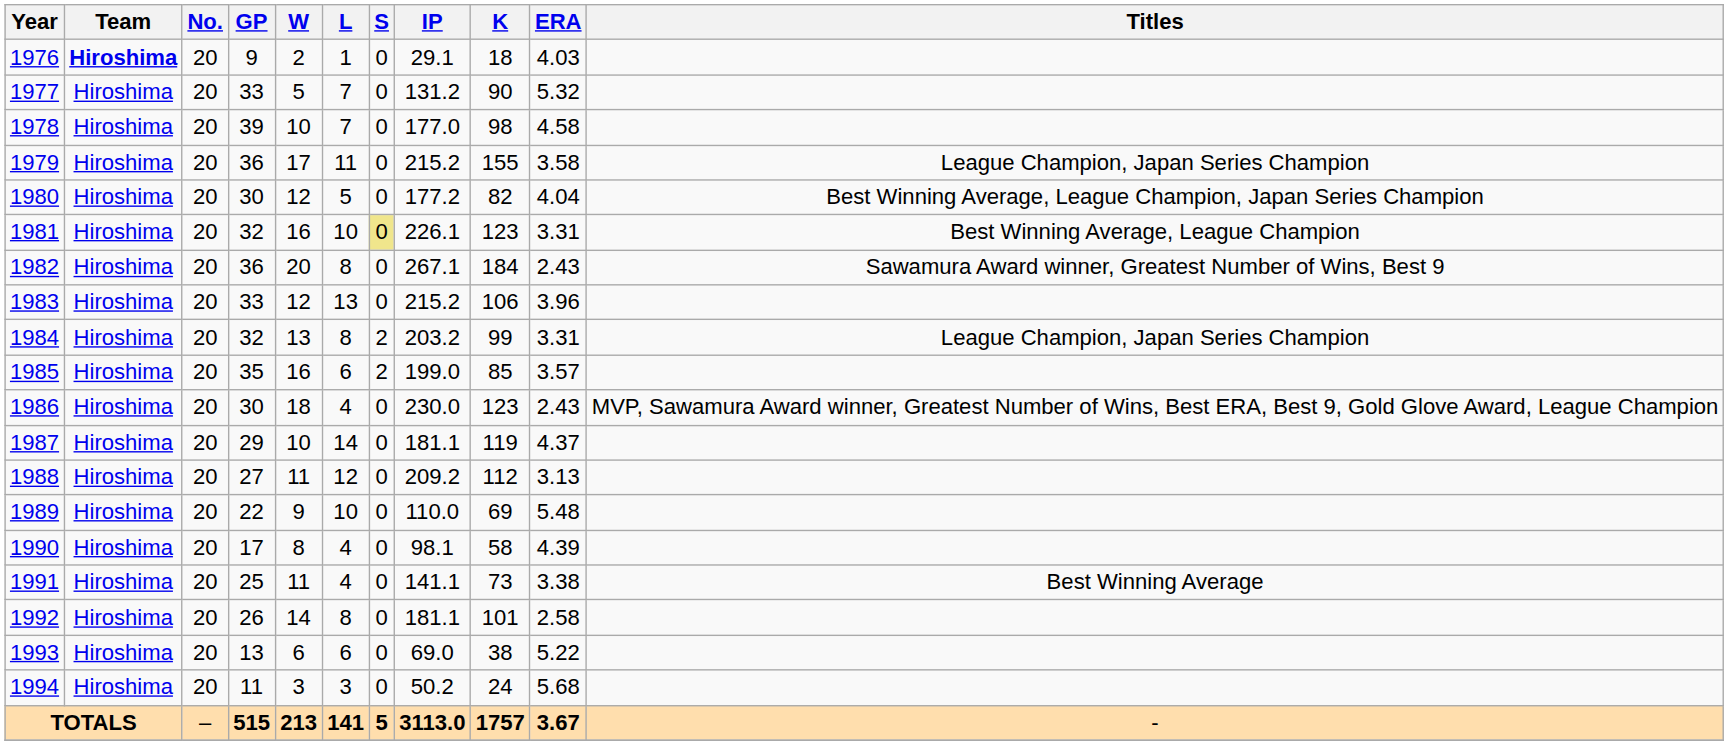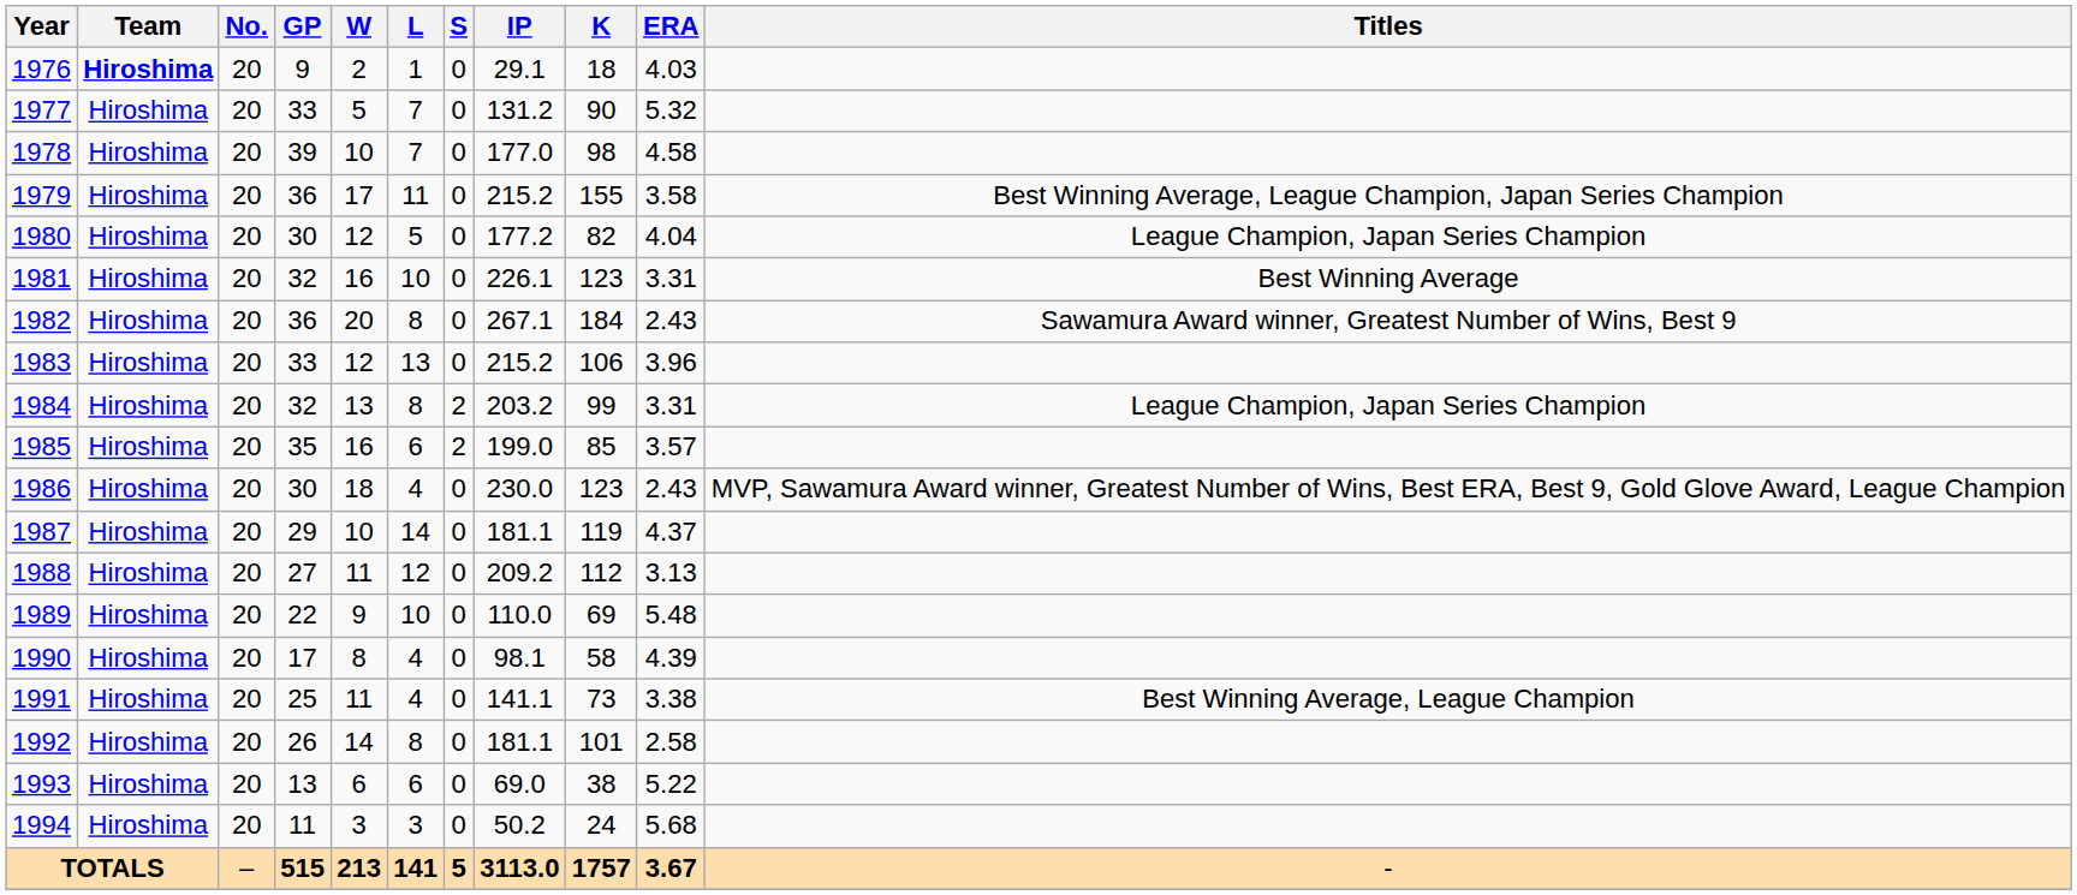 <table class="wikitable" style="margin:1em auto;">
 <tr>
 <th>Year</th>
 <th>Team</th>
 <th><a href='#'>No.</a></th>
 <th><a href='#'>GP</a></th>
 <th><a href='#'>W</a></th>
 <th><a href='#'>L</a></th>
 <th><a href='#'>S</a></th>
 <th><a href='#'>IP</a></th>
 <th><a href='#'>K</a></th>
 <th><a href='#'>ERA</a></th>
 <th>Titles</th>
 </tr>
 <tr align=center>
 <td><a href='#'>1976</a></td>
 <td><strong><a href='#'>Hiroshima</a></strong></td>
 <td>20</td>
 <td>9</td>
 <td>2</td>
 <td>1</td>
 <td>0</td>
 <td>29.1</td>
 <td>18</td>
 <td>4.03</td>
 <td></td>
 </tr>
 <tr align=center>
 <td><a href='#'>1977</a></td>
 <td><a href='#'>Hiroshima</a></td>
 <td>20</td>
 <td>33</td>
 <td>5</td>
 <td>7</td>
 <td>0</td>
 <td>131.2</td>
 <td>90</td>
 <td>5.32</td>
 <td></td>
 </tr>
 <tr align=center>
 <td><a href='#'>1978</a></td>
 <td><a href='#'>Hiroshima</a></td>
 <td>20</td>
 <td>39</td>
 <td>10</td>
 <td>7</td>
 <td>0</td>
 <td>177.0</td>
 <td>98</td>
 <td>4.58</td>
 <td></td>
 </tr>
 <tr align=center>
 <td><a href='#'>1979</a></td>
 <td><a href='#'>Hiroshima</a></td>
 <td>20</td>
 <td>36</td>
 <td>17</td>
 <td>11</td>
 <td>0</td>
 <td>215.2</td>
 <td>155</td>
 <td>3.58</td>
-<td>League Champion, Japan Series Champion</td>
+<td>Best Winning Average, League Champion, Japan Series Champion</td>
 </tr>
 <tr align=center>
 <td><a href='#'>1980</a></td>
 <td><a href='#'>Hiroshima</a></td>
 <td>20</td>
 <td>30</td>
 <td>12</td>
 <td>5</td>
 <td>0</td>
 <td>177.2</td>
 <td>82</td>
 <td>4.04</td>
-<td>Best Winning Average, League Champion, Japan Series Champion</td>
+<td>League Champion, Japan Series Champion</td>
 </tr>
 <tr align=center>
 <td><a href='#'>1981</a></td>
 <td><a href='#'>Hiroshima</a></td>
 <td>20</td>
 <td>32</td>
 <td>16</td>
 <td>10</td>
-<td style="background: khaki;">0</td>
+<td>0</td>
 <td>226.1</td>
 <td>123</td>
 <td>3.31</td>
-<td>Best Winning Average, League Champion</td>
+<td>Best Winning Average</td>
 </tr>
 <tr align=center>
 <td><a href='#'>1982</a></td>
 <td><a href='#'>Hiroshima</a></td>
 <td>20</td>
 <td>36</td>
 <td>20</td>
 <td>8</td>
 <td>0</td>
 <td>267.1</td>
 <td>184</td>
 <td>2.43</td>
 <td>Sawamura Award winner, Greatest Number of Wins, Best 9</td>
 </tr>
 <tr align=center>
 <td><a href='#'>1983</a></td>
 <td><a href='#'>Hiroshima</a></td>
 <td>20</td>
 <td>33</td>
 <td>12</td>
 <td>13</td>
 <td>0</td>
 <td>215.2</td>
 <td>106</td>
 <td>3.96</td>
 <td></td>
 </tr>
 <tr align=center>
 <td><a href='#'>1984</a></td>
 <td><a href='#'>Hiroshima</a></td>
 <td>20</td>
 <td>32</td>
 <td>13</td>
 <td>8</td>
 <td>2</td>
 <td>203.2</td>
 <td>99</td>
 <td>3.31</td>
 <td>League Champion, Japan Series Champion</td>
 </tr>
 <tr align=center>
 <td><a href='#'>1985</a></td>
 <td><a href='#'>Hiroshima</a></td>
 <td>20</td>
 <td>35</td>
 <td>16</td>
 <td>6</td>
 <td>2</td>
 <td>199.0</td>
 <td>85</td>
 <td>3.57</td>
 <td></td>
 </tr>
 <tr align=center>
 <td><a href='#'>1986</a></td>
 <td><a href='#'>Hiroshima</a></td>
 <td>20</td>
 <td>30</td>
 <td>18</td>
 <td>4</td>
 <td>0</td>
 <td>230.0</td>
 <td>123</td>
 <td>2.43</td>
 <td>MVP, Sawamura Award winner, Greatest Number of Wins, Best ERA, Best 9, Gold Glove Award, League Champion</td>
 </tr>
 <tr align=center>
 <td><a href='#'>1987</a></td>
 <td><a href='#'>Hiroshima</a></td>
 <td>20</td>
 <td>29</td>
 <td>10</td>
 <td>14</td>
 <td>0</td>
 <td>181.1</td>
 <td>119</td>
 <td>4.37</td>
 <td></td>
 </tr>
 <tr align=center>
 <td><a href='#'>1988</a></td>
 <td><a href='#'>Hiroshima</a></td>
 <td>20</td>
 <td>27</td>
 <td>11</td>
 <td>12</td>
 <td>0</td>
 <td>209.2</td>
 <td>112</td>
 <td>3.13</td>
 <td></td>
 </tr>
 <tr align=center>
 <td><a href='#'>1989</a></td>
 <td><a href='#'>Hiroshima</a></td>
 <td>20</td>
 <td>22</td>
 <td>9</td>
 <td>10</td>
 <td>0</td>
 <td>110.0</td>
 <td>69</td>
 <td>5.48</td>
 <td></td>
 </tr>
 <tr align=center>
 <td><a href='#'>1990</a></td>
 <td><a href='#'>Hiroshima</a></td>
 <td>20</td>
 <td>17</td>
 <td>8</td>
 <td>4</td>
 <td>0</td>
 <td>98.1</td>
 <td>58</td>
 <td>4.39</td>
 <td></td>
 </tr>
 <tr align=center>
 <td><a href='#'>1991</a></td>
 <td><a href='#'>Hiroshima</a></td>
 <td>20</td>
 <td>25</td>
 <td>11</td>
 <td>4</td>
 <td>0</td>
 <td>141.1</td>
 <td>73</td>
 <td>3.38</td>
-<td>Best Winning Average</td>
+<td>Best Winning Average, League Champion</td>
 </tr>
 <tr align=center>
 <td><a href='#'>1992</a></td>
 <td><a href='#'>Hiroshima</a></td>
 <td>20</td>
 <td>26</td>
 <td>14</td>
 <td>8</td>
 <td>0</td>
 <td>181.1</td>
 <td>101</td>
 <td>2.58</td>
 <td></td>
 </tr>
 <tr align=center>
 <td><a href='#'>1993</a></td>
 <td><a href='#'>Hiroshima</a></td>
 <td>20</td>
 <td>13</td>
 <td>6</td>
 <td>6</td>
 <td>0</td>
 <td>69.0</td>
 <td>38</td>
 <td>5.22</td>
 <td></td>
 </tr>
 <tr align=center>
 <td><a href='#'>1994</a></td>
 <td><a href='#'>Hiroshima</a></td>
 <td>20</td>
 <td>11</td>
 <td>3</td>
 <td>3</td>
 <td>0</td>
 <td>50.2</td>
 <td>24</td>
 <td>5.68</td>
 <td></td>
 </tr>
 <tr align=center style="background: #ffdead;">
 <td colspan=2><strong>TOTALS</strong></td>
 <td>–</td>
 <td><strong>515</strong></td>
 <td><strong>213</strong></td>
 <td><strong>141</strong></td>
 <td><strong>5</strong></td>
 <td><strong>3113.0</strong></td>
 <td><strong>1757</strong></td>
 <td><strong>3.67</strong></td>
 <td>-</td>
 </tr>
 <tr>
 </tr>
 </table>
